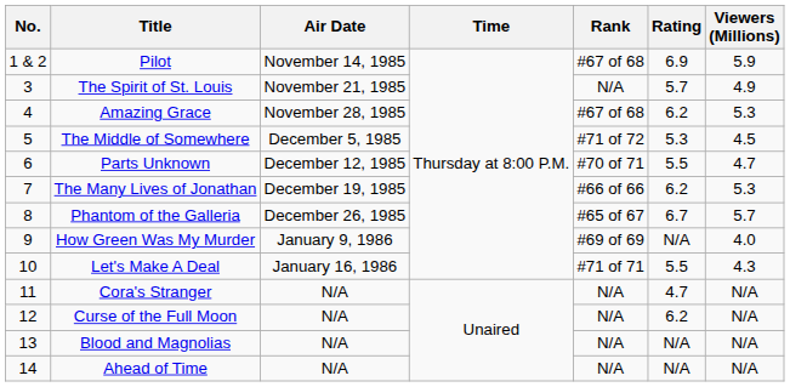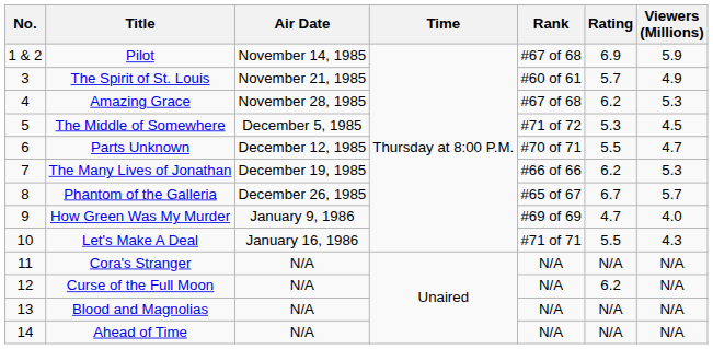 <table class="wikitable" style="text-align:center">
 <tr>
 <th>No.</th>
 <th>Title</th>
 <th>Air Date</th>
 <th>Time</th>
 <th>Rank</th>
 <th>Rating</th>
 <th>Viewers <br> (Millions)</th>
 </tr>
 <tr>
 <td>1 & 2</td>
 <td><a href='#'>Pilot</a></td>
 <td>November 14, 1985</td>
 <td style="text-align:center;" rowspan="9">Thursday at 8:00 P.M.</td>
 <td>#67 of 68</td>
 <td>6.9</td>
 <td>5.9</td>
 </tr>
 <tr>
 <td>3</td>
 <td><a href='#'>The Spirit of St. Louis</a></td>
 <td>November 21, 1985</td>
-<td>N/A</td>
+<td>#60 of 61</td>
 <td>5.7</td>
 <td>4.9</td>
 </tr>
 <tr>
 <td>4</td>
 <td><a href='#'>Amazing Grace</a></td>
 <td>November 28, 1985</td>
 <td>#67 of 68</td>
 <td>6.2</td>
 <td>5.3</td>
 </tr>
 <tr>
 <td>5</td>
 <td><a href='#'>The Middle of Somewhere</a></td>
 <td>December 5, 1985</td>
 <td>#71 of 72</td>
 <td>5.3</td>
 <td>4.5</td>
 </tr>
 <tr>
 <td>6</td>
 <td><a href='#'>Parts Unknown</a></td>
 <td>December 12, 1985</td>
 <td>#70 of 71</td>
 <td>5.5</td>
 <td>4.7</td>
 </tr>
 <tr>
 <td>7</td>
 <td><a href='#'>The Many Lives of Jonathan</a></td>
 <td>December 19, 1985</td>
 <td>#66 of 66</td>
 <td>6.2</td>
 <td>5.3</td>
 </tr>
 <tr>
 <td>8</td>
 <td><a href='#'>Phantom of the Galleria</a></td>
 <td>December 26, 1985</td>
 <td>#65 of 67</td>
 <td>6.7</td>
 <td>5.7</td>
 </tr>
 <tr>
 <td>9</td>
 <td><a href='#'>How Green Was My Murder</a></td>
 <td>January 9, 1986</td>
 <td>#69 of 69</td>
-<td>N/A</td>
+<td>4.7</td>
 <td>4.0</td>
 </tr>
 <tr>
 <td>10</td>
 <td><a href='#'>Let's Make A Deal</a></td>
 <td>January 16, 1986</td>
 <td>#71 of 71</td>
 <td>5.5</td>
 <td>4.3</td>
 </tr>
 <tr>
 <td>11</td>
 <td><a href='#'>Cora's Stranger</a></td>
 <td>N/A</td>
 <td style="text-align:center;" rowspan="4">Unaired</td>
 <td>N/A</td>
-<td>4.7</td>
+<td>N/A</td>
 <td>N/A</td>
 </tr>
 <tr>
 <td>12</td>
 <td><a href='#'>Curse of the Full Moon</a></td>
 <td>N/A</td>
 <td>N/A</td>
 <td>6.2</td>
 <td>N/A</td>
 </tr>
 <tr>
 <td>13</td>
 <td><a href='#'>Blood and Magnolias</a></td>
 <td>N/A</td>
 <td>N/A</td>
 <td>N/A</td>
 <td>N/A</td>
 </tr>
 <tr>
 <td>14</td>
 <td><a href='#'>Ahead of Time</a></td>
 <td>N/A</td>
 <td>N/A</td>
 <td>N/A</td>
 <td>N/A</td>
 </tr>
 </table>
